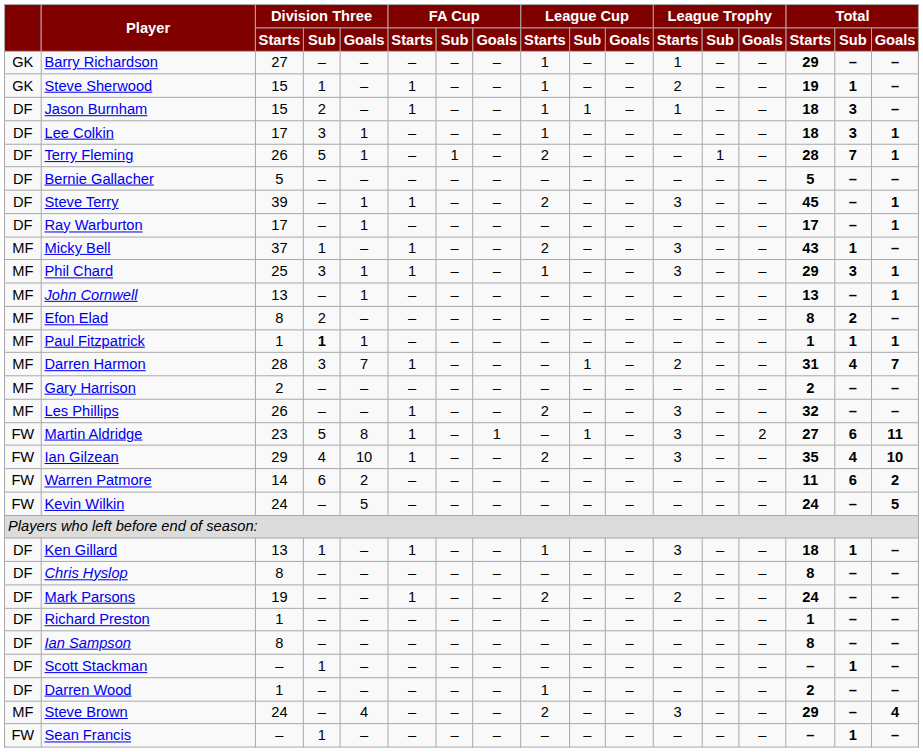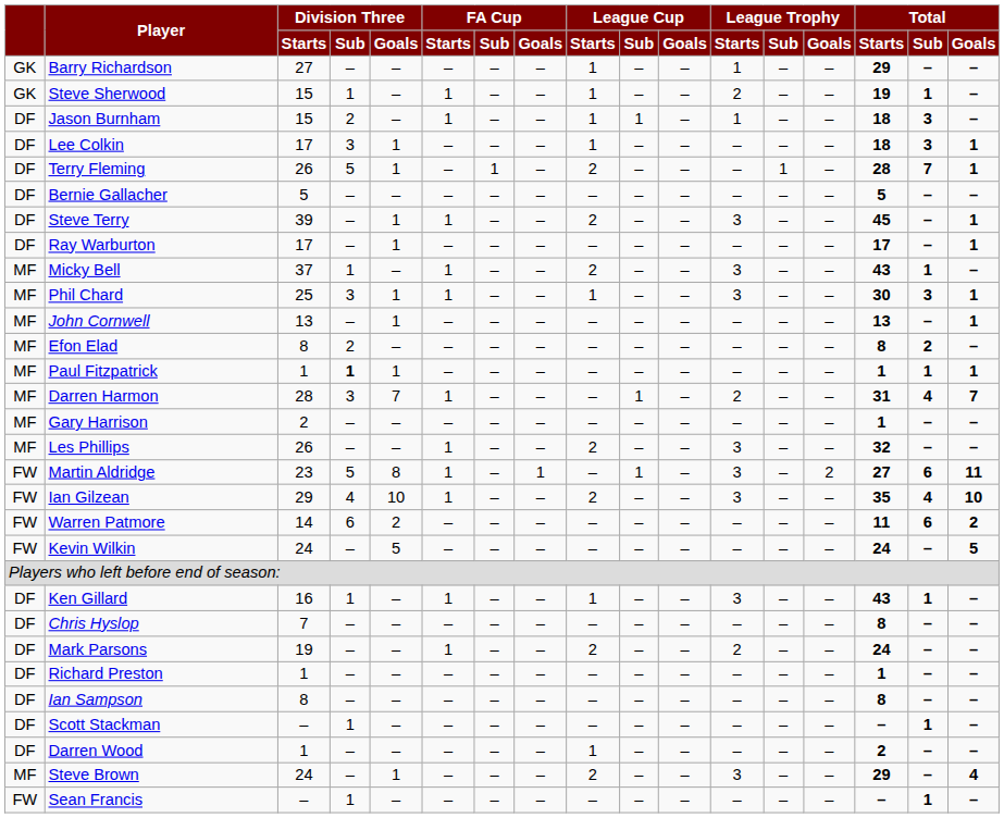 <table class="wikitable"  style="text-align:center; font-size:90%; width:71%;">
 <tr>
 <th rowspan="2" style="background:maroon; color:white;  width: 4%"></th>
 <th rowspan="2" style="background:maroon; color:white; ">Player</th>
 <th colspan="3" style="background:maroon; color:white; ">Division Three</th>
 <th colspan="3" style="background:maroon; color:white; ">FA Cup</th>
 <th colspan="3" style="background:maroon; color:white; ">League Cup</th>
 <th colspan="3" style="background:maroon; color:white; ">League Trophy</th>
 <th colspan="3" style="background:maroon; color:white; ">Total</th>
 </tr>
 <tr>
 <th style="background:maroon; color:white;  width: 4%;">Starts</th>
 <th style="background:maroon; color:white;  width: 4%;">Sub</th>
 <th style="background:maroon; color:white;  width: 4%;">Goals</th>
 <th style="background:maroon; color:white;  width: 4%;">Starts</th>
 <th style="background:maroon; color:white;  width: 4%;">Sub</th>
 <th style="background:maroon; color:white;  width: 4%;">Goals</th>
 <th style="background:maroon; color:white;  width: 4%;">Starts</th>
 <th style="background:maroon; color:white;  width: 4%;">Sub</th>
 <th style="background:maroon; color:white;  width: 4%;">Goals</th>
 <th style="background:maroon; color:white;  width: 4%;">Starts</th>
 <th style="background:maroon; color:white;  width: 4%;">Sub</th>
 <th style="background:maroon; color:white;  width: 4%;">Goals</th>
 <th style="background:maroon; color:white;  width: 4%;">Starts</th>
 <th style="background:maroon; color:white;  width: 4%;">Sub</th>
 <th style="background:maroon; color:white;  width: 4%;">Goals</th>
 </tr>
 <tr>
 <td>GK</td>
 <td style="text-align:left;"><a href='#'>Barry Richardson</a></td>
 <td>27</td>
 <td>–</td>
 <td>–</td>
 <td>–</td>
 <td>–</td>
 <td>–</td>
 <td>1</td>
 <td>–</td>
 <td>–</td>
 <td>1</td>
 <td>–</td>
 <td>–</td>
 <td><strong>29</strong></td>
 <td><strong>–</strong></td>
 <td><strong>–</strong></td>
 </tr>
 <tr>
 <td>GK</td>
 <td style="text-align:left;"><a href='#'>Steve Sherwood</a></td>
 <td>15</td>
 <td>1</td>
 <td>–</td>
 <td>1</td>
 <td>–</td>
 <td>–</td>
 <td>1</td>
 <td>–</td>
 <td>–</td>
 <td>2</td>
 <td>–</td>
 <td>–</td>
 <td><strong>19</strong></td>
 <td><strong>1</strong></td>
 <td><strong>–</strong></td>
 </tr>
 <tr>
 <td>DF</td>
 <td style="text-align:left;"><a href='#'>Jason Burnham</a></td>
 <td>15</td>
 <td>2</td>
 <td>–</td>
 <td>1</td>
 <td>–</td>
 <td>–</td>
 <td>1</td>
 <td>1</td>
 <td>–</td>
 <td>1</td>
 <td>–</td>
 <td>–</td>
 <td><strong>18</strong></td>
 <td><strong>3</strong></td>
 <td><strong>–</strong></td>
 </tr>
 <tr>
 <td>DF</td>
 <td style="text-align:left;"><a href='#'>Lee Colkin</a></td>
 <td>17</td>
 <td>3</td>
 <td>1</td>
 <td>–</td>
 <td>–</td>
 <td>–</td>
 <td>1</td>
 <td>–</td>
 <td>–</td>
 <td>–</td>
 <td>–</td>
 <td>–</td>
 <td><strong>18</strong></td>
 <td><strong>3</strong></td>
 <td><strong>1</strong></td>
 </tr>
 <tr>
 <td>DF</td>
 <td style="text-align:left;"><a href='#'>Terry Fleming</a></td>
 <td>26</td>
 <td>5</td>
 <td>1</td>
 <td>–</td>
 <td>1</td>
 <td>–</td>
 <td>2</td>
 <td>–</td>
 <td>–</td>
 <td>–</td>
 <td>1</td>
 <td>–</td>
 <td><strong>28</strong></td>
 <td><strong>7</strong></td>
 <td><strong>1</strong></td>
 </tr>
 <tr>
 <td>DF</td>
 <td style="text-align:left;"><a href='#'>Bernie Gallacher</a></td>
 <td>5</td>
 <td>–</td>
 <td>–</td>
 <td>–</td>
 <td>–</td>
 <td>–</td>
 <td>–</td>
 <td>–</td>
 <td>–</td>
 <td>–</td>
 <td>–</td>
 <td>–</td>
 <td><strong>5</strong></td>
 <td><strong>–</strong></td>
 <td><strong>–</strong></td>
 </tr>
 <tr>
 <td>DF</td>
 <td style="text-align:left;"><a href='#'>Steve Terry</a></td>
 <td>39</td>
 <td>–</td>
 <td>1</td>
 <td>1</td>
 <td>–</td>
 <td>–</td>
 <td>2</td>
 <td>–</td>
 <td>–</td>
 <td>3</td>
 <td>–</td>
 <td>–</td>
 <td><strong>45</strong></td>
 <td><strong>–</strong></td>
 <td><strong>1</strong></td>
 </tr>
 <tr>
 <td>DF</td>
 <td style="text-align:left;"><a href='#'>Ray Warburton</a></td>
 <td>17</td>
 <td>–</td>
 <td>1</td>
 <td>–</td>
 <td>–</td>
 <td>–</td>
 <td>–</td>
 <td>–</td>
 <td>–</td>
 <td>–</td>
 <td>–</td>
 <td>–</td>
 <td><strong>17</strong></td>
 <td><strong>–</strong></td>
 <td><strong>1</strong></td>
 </tr>
 <tr>
 <td>MF</td>
 <td style="text-align:left;"><a href='#'>Micky Bell</a></td>
 <td>37</td>
 <td>1</td>
 <td>–</td>
 <td>1</td>
 <td>–</td>
 <td>–</td>
 <td>2</td>
 <td>–</td>
 <td>–</td>
 <td>3</td>
 <td>–</td>
 <td>–</td>
 <td><strong>43</strong></td>
 <td><strong>1</strong></td>
 <td><strong>–</strong></td>
 </tr>
 <tr>
 <td>MF</td>
 <td style="text-align:left;"><a href='#'>Phil Chard</a></td>
 <td>25</td>
 <td>3</td>
 <td>1</td>
 <td>1</td>
 <td>–</td>
 <td>–</td>
 <td>1</td>
 <td>–</td>
 <td>–</td>
 <td>3</td>
 <td>–</td>
 <td>–</td>
-<td><strong>29</strong></td>
+<td><strong>30</strong></td>
 <td><strong>3</strong></td>
 <td><strong>1</strong></td>
 </tr>
 <tr>
 <td>MF</td>
 <td style="text-align:left;"><em><a href='#'>John Cornwell</a></em></td>
 <td>13</td>
 <td>–</td>
 <td>1</td>
 <td>–</td>
 <td>–</td>
 <td>–</td>
 <td>–</td>
 <td>–</td>
 <td>–</td>
 <td>–</td>
 <td>–</td>
 <td>–</td>
 <td><strong>13</strong></td>
 <td><strong>–</strong></td>
 <td><strong>1</strong></td>
 </tr>
 <tr>
 <td>MF</td>
 <td style="text-align:left;"><a href='#'>Efon Elad</a></td>
 <td>8</td>
 <td>2</td>
 <td>–</td>
 <td>–</td>
 <td>–</td>
 <td>–</td>
 <td>–</td>
 <td>–</td>
 <td>–</td>
 <td>–</td>
 <td>–</td>
 <td>–</td>
 <td><strong>8</strong></td>
 <td><strong>2</strong></td>
 <td><strong>–</strong></td>
 </tr>
 <tr>
 <td>MF</td>
 <td style="text-align:left;"><a href='#'>Paul Fitzpatrick</a></td>
 <td>1</td>
 <td><strong>1</strong></td>
 <td>1</td>
 <td>–</td>
 <td>–</td>
 <td>–</td>
 <td>–</td>
 <td>–</td>
 <td>–</td>
 <td>–</td>
 <td>–</td>
 <td>–</td>
 <td><strong>1</strong></td>
 <td><strong>1</strong></td>
 <td><strong>1</strong></td>
 </tr>
 <tr>
 <td>MF</td>
 <td style="text-align:left;"><a href='#'>Darren Harmon</a></td>
 <td>28</td>
 <td>3</td>
 <td>7</td>
 <td>1</td>
 <td>–</td>
 <td>–</td>
 <td>–</td>
 <td>1</td>
 <td>–</td>
 <td>2</td>
 <td>–</td>
 <td>–</td>
 <td><strong>31</strong></td>
 <td><strong>4</strong></td>
 <td><strong>7</strong></td>
 </tr>
 <tr>
 <td>MF</td>
 <td style="text-align:left;"><a href='#'>Gary Harrison</a></td>
 <td>2</td>
 <td>–</td>
 <td>–</td>
 <td>–</td>
 <td>–</td>
 <td>–</td>
 <td>–</td>
 <td>–</td>
 <td>–</td>
 <td>–</td>
 <td>–</td>
 <td>–</td>
-<td><strong>2</strong></td>
+<td><strong>1</strong></td>
 <td><strong>–</strong></td>
 <td><strong>–</strong></td>
 </tr>
 <tr>
 <td>MF</td>
 <td style="text-align:left;"><a href='#'>Les Phillips</a></td>
 <td>26</td>
 <td>–</td>
 <td>–</td>
 <td>1</td>
 <td>–</td>
 <td>–</td>
 <td>2</td>
 <td>–</td>
 <td>–</td>
 <td>3</td>
 <td>–</td>
 <td>–</td>
 <td><strong>32</strong></td>
 <td><strong>–</strong></td>
 <td><strong>–</strong></td>
 </tr>
 <tr>
 <td>FW</td>
 <td style="text-align:left;"><a href='#'>Martin Aldridge</a></td>
 <td>23</td>
 <td>5</td>
 <td>8</td>
 <td>1</td>
 <td>–</td>
 <td>1</td>
 <td>–</td>
 <td>1</td>
 <td>–</td>
 <td>3</td>
 <td>–</td>
 <td>2</td>
 <td><strong>27</strong></td>
 <td><strong>6</strong></td>
 <td><strong>11</strong></td>
 </tr>
 <tr>
 <td>FW</td>
 <td style="text-align:left;"><a href='#'>Ian Gilzean</a></td>
 <td>29</td>
 <td>4</td>
 <td>10</td>
 <td>1</td>
 <td>–</td>
 <td>–</td>
 <td>2</td>
 <td>–</td>
 <td>–</td>
 <td>3</td>
 <td>–</td>
 <td>–</td>
 <td><strong>35</strong></td>
 <td><strong>4</strong></td>
 <td><strong>10</strong></td>
 </tr>
 <tr>
 <td>FW</td>
 <td style="text-align:left;"><a href='#'>Warren Patmore</a></td>
 <td>14</td>
 <td>6</td>
 <td>2</td>
 <td>–</td>
 <td>–</td>
 <td>–</td>
 <td>–</td>
 <td>–</td>
 <td>–</td>
 <td>–</td>
 <td>–</td>
 <td>–</td>
 <td><strong>11</strong></td>
 <td><strong>6</strong></td>
 <td><strong>2</strong></td>
 </tr>
 <tr>
 <td>FW</td>
 <td style="text-align:left;"><a href='#'>Kevin Wilkin</a></td>
 <td>24</td>
 <td>–</td>
 <td>5</td>
 <td>–</td>
 <td>–</td>
 <td>–</td>
 <td>–</td>
 <td>–</td>
 <td>–</td>
 <td>–</td>
 <td>–</td>
 <td>–</td>
 <td><strong>24</strong></td>
 <td><strong>–</strong></td>
 <td><strong>5</strong></td>
 </tr>
 <tr>
 <td colspan="20" style="background:#dcdcdc; text-align:left;"><em>Players who left before end of season:</em></td>
 </tr>
 <tr>
 <td>DF</td>
 <td style="text-align:left;"><a href='#'>Ken Gillard</a></td>
-<td>13</td>
+<td>16</td>
 <td>1</td>
 <td>–</td>
 <td>1</td>
 <td>–</td>
 <td>–</td>
 <td>1</td>
 <td>–</td>
 <td>–</td>
 <td>3</td>
 <td>–</td>
 <td>–</td>
-<td><strong>18</strong></td>
+<td><strong>43</strong></td>
 <td><strong>1</strong></td>
 <td><strong>–</strong></td>
 </tr>
 <tr>
 <td>DF</td>
 <td style="text-align:left;"><em><a href='#'>Chris Hyslop</a></em></td>
-<td>8</td>
+<td>7</td>
 <td>–</td>
 <td>–</td>
 <td>–</td>
 <td>–</td>
 <td>–</td>
 <td>–</td>
 <td>–</td>
 <td>–</td>
 <td>–</td>
 <td>–</td>
 <td>–</td>
 <td><strong>8</strong></td>
 <td><strong>–</strong></td>
 <td><strong>–</strong></td>
 </tr>
 <tr>
 <td>DF</td>
 <td style="text-align:left;"><a href='#'>Mark Parsons</a></td>
 <td>19</td>
 <td>–</td>
 <td>–</td>
 <td>1</td>
 <td>–</td>
 <td>–</td>
 <td>2</td>
 <td>–</td>
 <td>–</td>
 <td>2</td>
 <td>–</td>
 <td>–</td>
 <td><strong>24</strong></td>
 <td><strong>–</strong></td>
 <td><strong>–</strong></td>
 </tr>
 <tr>
 <td>DF</td>
 <td style="text-align:left;"><a href='#'>Richard Preston</a></td>
 <td>1</td>
 <td>–</td>
 <td>–</td>
 <td>–</td>
 <td>–</td>
 <td>–</td>
 <td>–</td>
 <td>–</td>
 <td>–</td>
 <td>–</td>
 <td>–</td>
 <td>–</td>
 <td><strong>1</strong></td>
 <td><strong>–</strong></td>
 <td><strong>–</strong></td>
 </tr>
 <tr>
 <td>DF</td>
 <td style="text-align:left;"><em><a href='#'>Ian Sampson</a></em></td>
 <td>8</td>
 <td>–</td>
 <td>–</td>
 <td>–</td>
 <td>–</td>
 <td>–</td>
 <td>–</td>
 <td>–</td>
 <td>–</td>
 <td>–</td>
 <td>–</td>
 <td>–</td>
 <td><strong>8</strong></td>
 <td><strong>–</strong></td>
 <td><strong>–</strong></td>
 </tr>
 <tr>
 <td>DF</td>
 <td style="text-align:left;"><a href='#'>Scott Stackman</a></td>
 <td>–</td>
 <td>1</td>
 <td>–</td>
 <td>–</td>
 <td>–</td>
 <td>–</td>
 <td>–</td>
 <td>–</td>
 <td>–</td>
 <td>–</td>
 <td>–</td>
 <td>–</td>
 <td><strong>–</strong></td>
 <td><strong>1</strong></td>
 <td><strong>–</strong></td>
 </tr>
 <tr>
 <td>DF</td>
 <td style="text-align:left;"><a href='#'>Darren Wood</a></td>
 <td>1</td>
 <td>–</td>
 <td>–</td>
 <td>–</td>
 <td>–</td>
 <td>–</td>
 <td>1</td>
 <td>–</td>
 <td>–</td>
 <td>–</td>
 <td>–</td>
 <td>–</td>
 <td><strong>2</strong></td>
 <td><strong>–</strong></td>
 <td><strong>–</strong></td>
 </tr>
 <tr>
 <td>MF</td>
 <td style="text-align:left;"><a href='#'>Steve Brown</a></td>
 <td>24</td>
 <td>–</td>
-<td>4</td>
+<td>1</td>
 <td>–</td>
 <td>–</td>
 <td>–</td>
 <td>2</td>
 <td>–</td>
 <td>–</td>
 <td>3</td>
 <td>–</td>
 <td>–</td>
 <td><strong>29</strong></td>
 <td><strong>–</strong></td>
 <td><strong>4</strong></td>
 </tr>
 <tr>
 <td>FW</td>
 <td style="text-align:left;"><a href='#'>Sean Francis</a></td>
 <td>–</td>
 <td>1</td>
 <td>–</td>
 <td>–</td>
 <td>–</td>
 <td>–</td>
 <td>–</td>
 <td>–</td>
 <td>–</td>
 <td>–</td>
 <td>–</td>
 <td>–</td>
 <td><strong>–</strong></td>
 <td><strong>1</strong></td>
 <td><strong>–</strong></td>
 </tr>
 </table>
